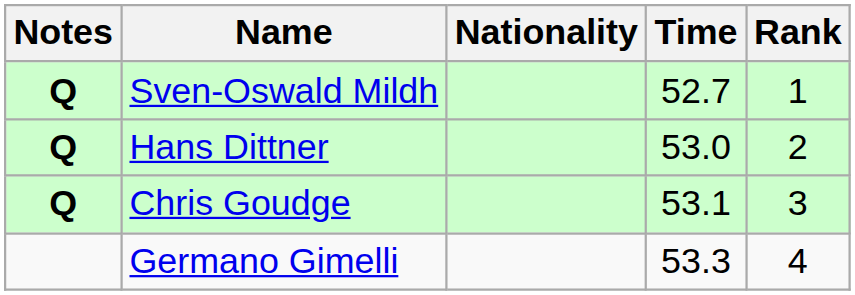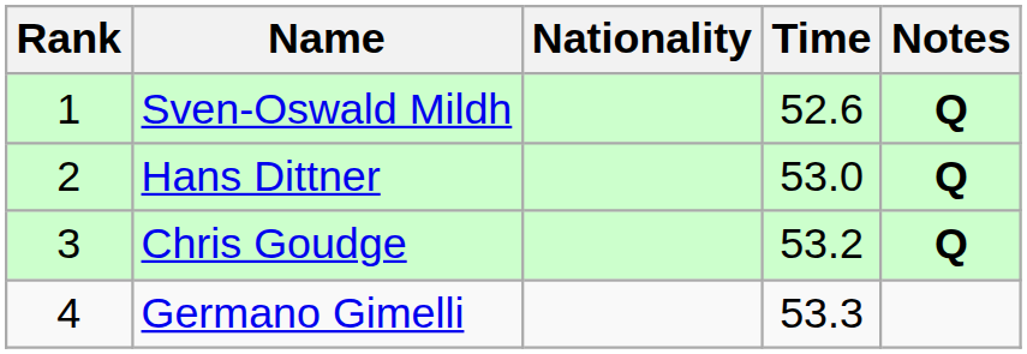 <table class="wikitable sortable" style="text-align:center">
 <tr>
-<th>Notes</th>
+<th>Rank</th>
 <th>Name</th>
 <th>Nationality</th>
 <th>Time</th>
-<th>Rank</th>
+<th>Notes</th>
 </tr>
 <tr bgcolor=ccffcc>
-<td><strong>Q</strong></td>
+<td>1</td>
 <td align=left><a href='#'>Sven-Oswald Mildh</a></td>
 <td align=left></td>
-<td>52.7</td>
-<td>1</td>
+<td>52.6</td>
+<td><strong>Q</strong></td>
 </tr>
 <tr bgcolor=ccffcc>
-<td><strong>Q</strong></td>
+<td>2</td>
 <td align=left><a href='#'>Hans Dittner</a></td>
 <td align=left></td>
 <td>53.0</td>
-<td>2</td>
+<td><strong>Q</strong></td>
 </tr>
 <tr bgcolor=ccffcc>
-<td><strong>Q</strong></td>
+<td>3</td>
 <td align=left><a href='#'>Chris Goudge</a></td>
 <td align=left></td>
-<td>53.1</td>
-<td>3</td>
+<td>53.2</td>
+<td><strong>Q</strong></td>
 </tr>
 <tr>
-<td></td>
+<td>4</td>
 <td align=left><a href='#'>Germano Gimelli</a></td>
 <td align=left></td>
 <td>53.3</td>
-<td>4</td>
+<td></td>
 </tr>
 </table>
